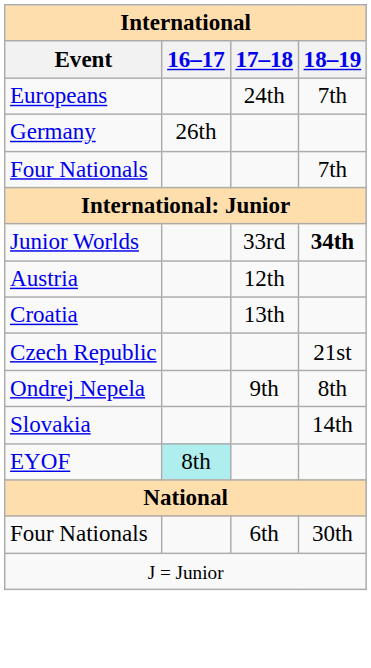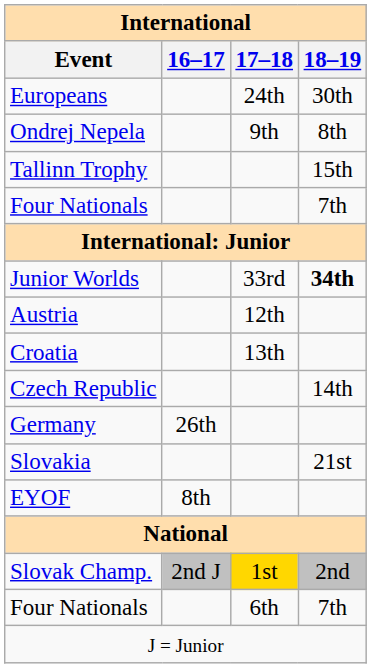 <table class="wikitable" style="text-align:center">
 <tr>
 <th style="background-color: #ffdead; " colspan=4 align=center>International</th>
 </tr>
 <tr>
 <th>Event</th>
 <th><a href='#'>16–17</a></th>
 <th><a href='#'>17–18</a></th>
 <th><a href='#'>18–19</a></th>
 </tr>
 <tr>
 <td align=left><a href='#'>Europeans</a></td>
 <td></td>
 <td>24th</td>
-<td>7th</td>
+<td>30th</td>
 </tr>
 <tr>
-<td align=left> <a href='#'>Germany</a></td>
-<td>26th</td>
+<td align=left> <a href='#'>Ondrej Nepela</a></td>
+<td></td>
+<td>9th</td>
+<td>8th</td>
+</tr>
+<tr>
+<td align=left> <a href='#'>Tallinn Trophy</a></td>
 <td></td>
 <td></td>
+<td>15th</td>
 </tr>
 <tr>
 <td align=left><a href='#'>Four Nationals</a></td>
 <td></td>
 <td></td>
 <td>7th</td>
 </tr>
 <tr>
 <th style="background-color: #ffdead; " colspan=4 align=center>International: Junior</th>
 </tr>
 <tr>
 <td align=left><a href='#'>Junior Worlds</a></td>
 <td></td>
 <td>33rd</td>
 <td><strong>34th</strong></td>
 </tr>
 <tr>
 <td align=left> <a href='#'>Austria</a></td>
 <td></td>
 <td>12th</td>
 <td></td>
 </tr>
 <tr>
 <td align=left> <a href='#'>Croatia</a></td>
 <td></td>
 <td>13th</td>
 <td></td>
 </tr>
 <tr>
 <td align=left> <a href='#'>Czech Republic</a></td>
 <td></td>
 <td></td>
-<td>21st</td>
+<td>14th</td>
 </tr>
 <tr>
-<td align=left> <a href='#'>Ondrej Nepela</a></td>
+<td align=left> <a href='#'>Germany</a></td>
+<td>26th</td>
 <td></td>
-<td>9th</td>
-<td>8th</td>
+<td></td>
 </tr>
 <tr>
 <td align=left> <a href='#'>Slovakia</a></td>
 <td></td>
 <td></td>
-<td>14th</td>
+<td>21st</td>
 </tr>
 <tr>
 <td align=left><a href='#'>EYOF</a></td>
-<td style="background: paleturquoise;">8th</td>
+<td>8th</td>
 <td></td>
 <td></td>
 </tr>
 <tr>
 <th style="background-color: #ffdead; " colspan=4 align=center>National</th>
 </tr>
 <tr>
+<td align=left><a href='#'>Slovak Champ.</a></td>
+<td bgcolor=silver>2nd J</td>
+<td bgcolor=gold>1st</td>
+<td bgcolor=silver>2nd</td>
+</tr>
+<tr>
 <td align=left>Four Nationals</td>
 <td></td>
 <td>6th</td>
-<td>30th</td>
+<td>7th</td>
 </tr>
 <tr>
 <td colspan=4 align=center><small> J = Junior </small></td>
 </tr>
 </table>
